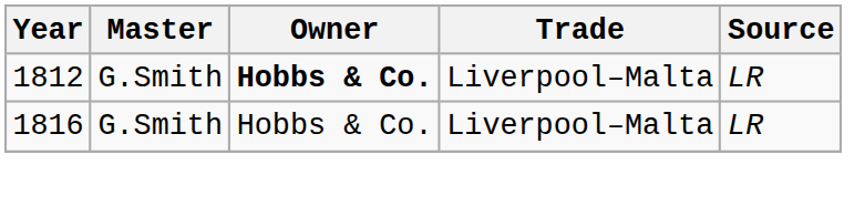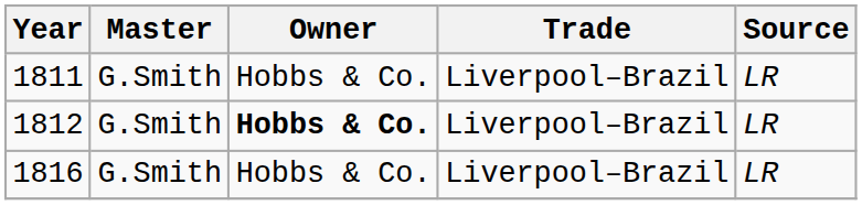 <table class=" wikitable">
 <tr>
 <th>Year</th>
 <th>Master</th>
 <th>Owner</th>
 <th>Trade</th>
 <th>Source</th>
 </tr>
 <tr>
+<td>1811</td>
+<td>G.Smith</td>
+<td>Hobbs & Co.</td>
+<td>Liverpool–Brazil</td>
+<td><em>LR</em></td>
+</tr>
+<tr>
 <td>1812</td>
 <td>G.Smith</td>
 <td><strong>Hobbs & Co.</strong></td>
-<td>Liverpool–Malta</td>
+<td>Liverpool–Brazil</td>
 <td><em>LR</em></td>
 </tr>
 <tr>
 <td>1816</td>
 <td>G.Smith</td>
 <td>Hobbs & Co.</td>
-<td>Liverpool–Malta</td>
+<td>Liverpool–Brazil</td>
 <td><em>LR</em></td>
 </tr>
 <tr>
 </tr>
 </table>
